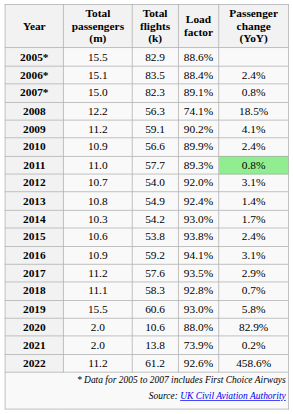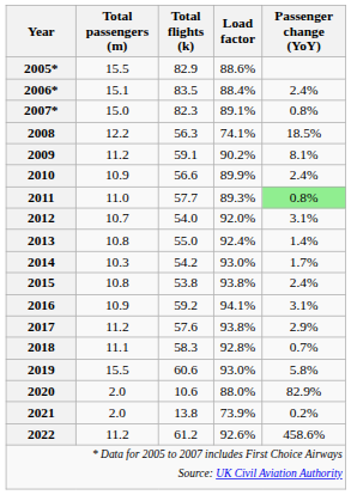 <table class="wikitable" style="border-collapse:collapse;text-align:center; width:400px; margin:auto;">
 <tr>
 <th style="width:75px">Year</th>
 <th>Total passengers (m)</th>
 <th>Total flights (k)</th>
 <th>Load factor</th>
 <th>Passenger change (YoY)</th>
 </tr>
 <tr>
 <th>2005*</th>
 <td>15.5</td>
 <td>82.9</td>
 <td>88.6%</td>
 <td></td>
 </tr>
 <tr>
 <th>2006*</th>
 <td>15.1</td>
 <td>83.5</td>
 <td>88.4%</td>
 <td>2.4%</td>
 </tr>
 <tr>
 <th>2007*</th>
 <td>15.0</td>
 <td>82.3</td>
 <td>89.1%</td>
 <td>0.8%</td>
 </tr>
 <tr>
 <th>2008</th>
 <td>12.2</td>
 <td>56.3</td>
 <td>74.1%</td>
 <td>18.5%</td>
 </tr>
 <tr>
 <th>2009</th>
 <td>11.2</td>
 <td>59.1</td>
 <td>90.2%</td>
-<td>4.1%</td>
+<td>8.1%</td>
 </tr>
 <tr>
 <th>2010</th>
 <td>10.9</td>
 <td>56.6</td>
 <td>89.9%</td>
 <td>2.4%</td>
 </tr>
 <tr>
 <th>2011</th>
 <td>11.0</td>
 <td>57.7</td>
 <td>89.3%</td>
 <td style="background: lightgreen;">0.8%</td>
 </tr>
 <tr>
 <th>2012</th>
 <td>10.7</td>
 <td>54.0</td>
 <td>92.0%</td>
 <td>3.1%</td>
 </tr>
 <tr>
 <th>2013</th>
 <td>10.8</td>
-<td>54.9</td>
+<td>55.0</td>
 <td>92.4%</td>
 <td>1.4%</td>
 </tr>
 <tr>
 <th>2014</th>
 <td>10.3</td>
 <td>54.2</td>
 <td>93.0%</td>
 <td>1.7%</td>
 </tr>
 <tr>
 <th>2015</th>
-<td>10.6</td>
+<td>10.8</td>
 <td>53.8</td>
 <td>93.8%</td>
 <td>2.4%</td>
 </tr>
 <tr>
 <th>2016</th>
 <td>10.9</td>
 <td>59.2</td>
 <td>94.1%</td>
 <td>3.1%</td>
 </tr>
 <tr>
 <th>2017</th>
 <td>11.2</td>
 <td>57.6</td>
-<td>93.5%</td>
+<td>93.8%</td>
 <td>2.9%</td>
 </tr>
 <tr>
 <th>2018</th>
 <td>11.1</td>
 <td>58.3</td>
 <td>92.8%</td>
 <td> 0.7%</td>
 </tr>
 <tr>
 <th>2019</th>
 <td>15.5</td>
 <td>60.6</td>
 <td>93.0%</td>
 <td> 5.8%</td>
 </tr>
 <tr>
 <th>2020</th>
 <td>2.0</td>
 <td>10.6</td>
 <td>88.0%</td>
 <td> 82.9%</td>
 </tr>
 <tr>
 <th>2021</th>
 <td>2.0</td>
 <td>13.8</td>
 <td>73.9%</td>
 <td> 0.2%</td>
 </tr>
 <tr>
 <th>2022</th>
 <td>11.2</td>
 <td>61.2</td>
 <td>92.6%</td>
 <td> 458.6%</td>
 </tr>
 <tr>
 <td colspan="5" style="text-align:right;"><sup><em>* Data for 2005 to 2007 includes First Choice Airways</em><br><em>Source: <a href='#'>UK Civil Aviation Authority</a></em> </sup></td>
 </tr>
 </table>
